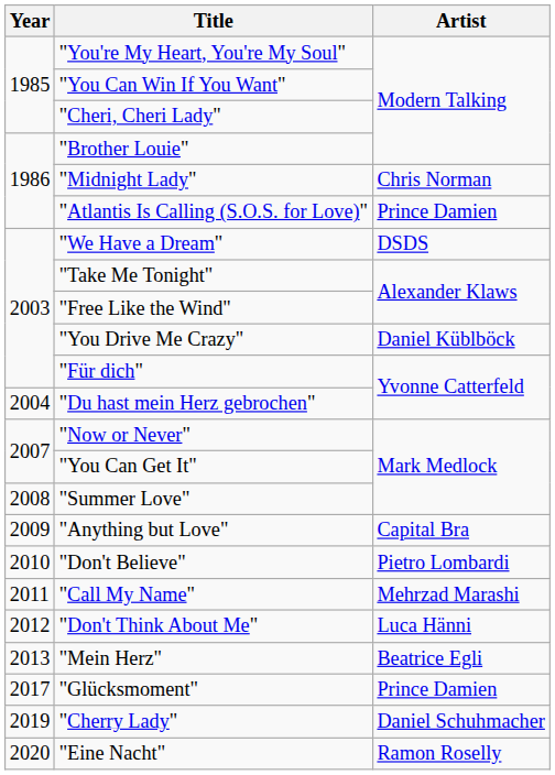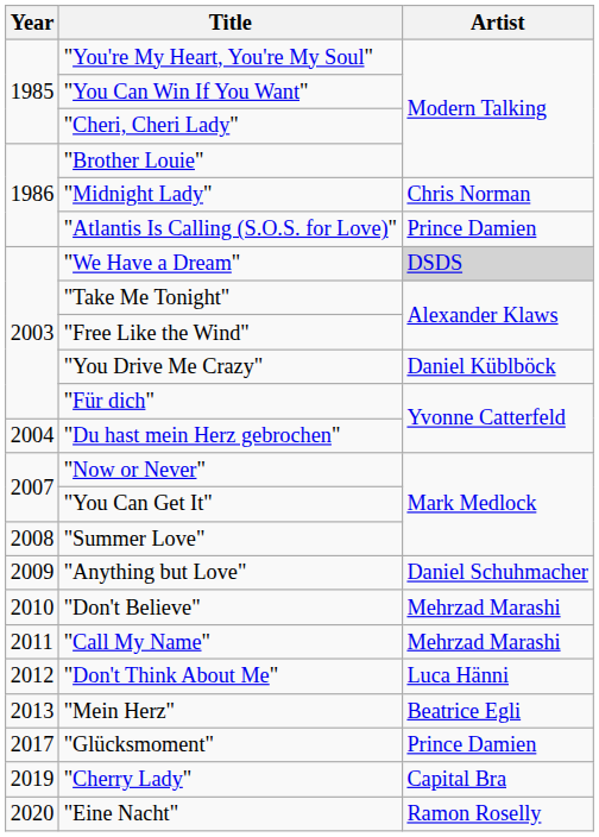 <table class="wikitable">
 <tr>
 <th>Year</th>
 <th>Title</th>
 <th>Artist</th>
 </tr>
 <tr>
 <td rowspan=3>1985</td>
 <td>"<a href='#'>You're My Heart, You're My Soul</a>"</td>
 <td rowspan=4><a href='#'>Modern Talking</a></td>
 </tr>
 <tr>
 <td>"<a href='#'>You Can Win If You Want</a>"</td>
 </tr>
 <tr>
 <td>"<a href='#'>Cheri, Cheri Lady</a>"</td>
 </tr>
 <tr>
 <td rowspan=3>1986</td>
 <td>"<a href='#'>Brother Louie</a>"</td>
 </tr>
 <tr>
 <td>"<a href='#'>Midnight Lady</a>"</td>
 <td><a href='#'>Chris Norman</a></td>
 </tr>
 <tr>
 <td>"<a href='#'>Atlantis Is Calling (S.O.S. for Love)</a>"</td>
 <td><a href='#'>Prince Damien</a></td>
 </tr>
 <tr>
 <td rowspan=5>2003</td>
 <td>"<a href='#'>We Have a Dream</a>"</td>
-<td><a href='#'>DSDS</a></td>
+<td style="background: lightgrey;"><a href='#'>DSDS</a></td>
 </tr>
 <tr>
 <td>"Take Me Tonight"</td>
 <td rowspan=2><a href='#'>Alexander Klaws</a></td>
 </tr>
 <tr>
 <td>"Free Like the Wind"</td>
 </tr>
 <tr>
 <td>"You Drive Me Crazy"</td>
 <td><a href='#'>Daniel Küblböck</a></td>
 </tr>
 <tr>
 <td>"<a href='#'>Für dich</a>"</td>
 <td rowspan=2><a href='#'>Yvonne Catterfeld</a></td>
 </tr>
 <tr>
 <td>2004</td>
 <td>"<a href='#'>Du hast mein Herz gebrochen</a>"</td>
 </tr>
 <tr>
 <td rowspan=2>2007</td>
 <td>"<a href='#'>Now or Never</a>"</td>
 <td rowspan=3><a href='#'>Mark Medlock</a></td>
 </tr>
 <tr>
 <td>"You Can Get It"</td>
 </tr>
 <tr>
 <td>2008</td>
 <td>"Summer Love"</td>
 </tr>
 <tr>
 <td>2009</td>
 <td>"Anything but Love"</td>
-<td><a href='#'>Capital Bra</a></td>
+<td><a href='#'>Daniel Schuhmacher</a></td>
 </tr>
 <tr>
 <td>2010</td>
 <td>"Don't Believe"</td>
-<td><a href='#'>Pietro Lombardi</a></td>
+<td><a href='#'>Mehrzad Marashi</a></td>
 </tr>
 <tr>
 <td>2011</td>
 <td>"<a href='#'>Call My Name</a>"</td>
 <td><a href='#'>Mehrzad Marashi</a></td>
 </tr>
 <tr>
 <td>2012</td>
 <td>"<a href='#'>Don't Think About Me</a>"</td>
 <td><a href='#'>Luca Hänni</a></td>
 </tr>
 <tr>
 <td>2013</td>
 <td>"Mein Herz"</td>
 <td><a href='#'>Beatrice Egli</a></td>
 </tr>
 <tr>
 <td>2017</td>
 <td>"Glücksmoment"</td>
 <td><a href='#'>Prince Damien</a></td>
 </tr>
 <tr>
 <td>2019</td>
 <td>"<a href='#'>Cherry Lady</a>"</td>
-<td><a href='#'>Daniel Schuhmacher</a></td>
+<td><a href='#'>Capital Bra</a></td>
 </tr>
 <tr>
 <td>2020</td>
 <td>"Eine Nacht"</td>
 <td><a href='#'>Ramon Roselly</a></td>
 </tr>
 </table>
